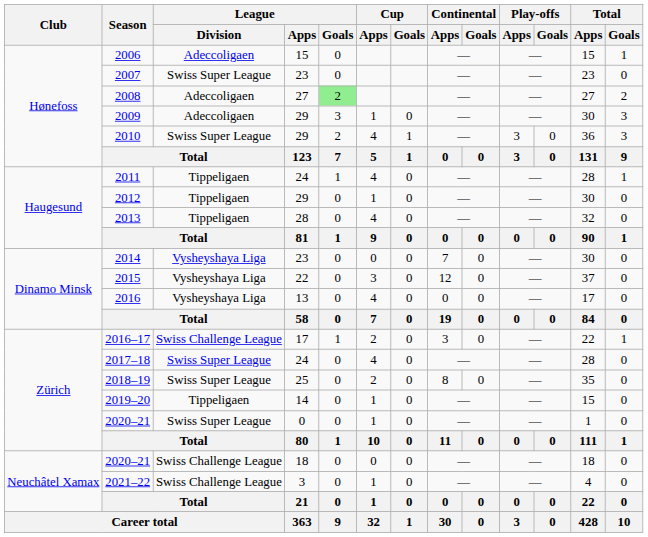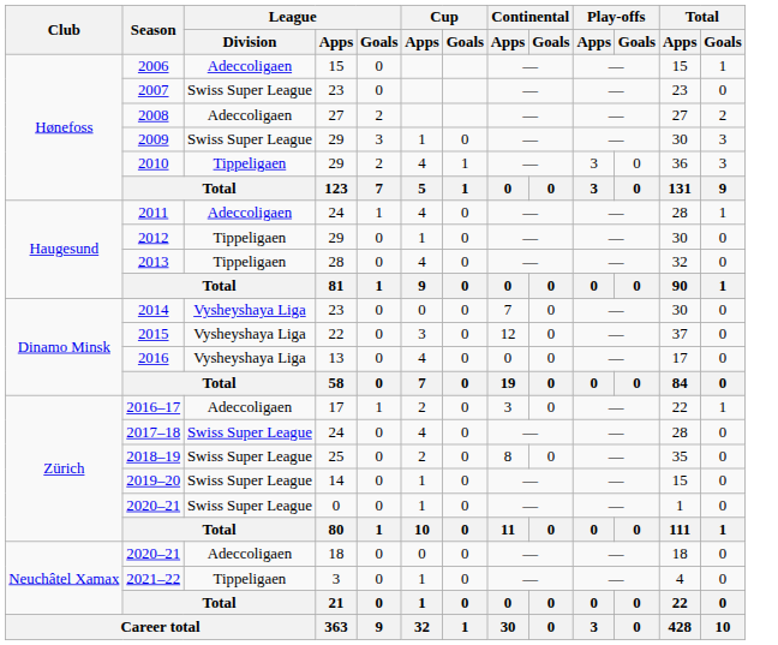 <table class=wikitable style="text-align:center">
 <tr>
 <th rowspan=2>Club</th>
 <th rowspan=2>Season</th>
 <th colspan=3>League</th>
 <th colspan=2>Cup</th>
 <th colspan=2>Continental</th>
 <th colspan=2>Play-offs</th>
 <th colspan=2>Total</th>
 </tr>
 <tr>
 <th>Division</th>
 <th>Apps</th>
 <th>Goals</th>
 <th>Apps</th>
 <th>Goals</th>
 <th>Apps</th>
 <th>Goals</th>
 <th>Apps</th>
 <th>Goals</th>
 <th>Apps</th>
 <th>Goals</th>
 </tr>
 <tr>
 <td rowspan="6"><a href='#'>Hønefoss</a></td>
 <td><a href='#'>2006</a></td>
 <td><a href='#'>Adeccoligaen</a></td>
 <td>15</td>
 <td>0</td>
 <td></td>
 <td></td>
 <td colspan="2">—</td>
 <td colspan="2">—</td>
 <td>15</td>
 <td>1</td>
 </tr>
 <tr>
 <td><a href='#'>2007</a></td>
 <td>Swiss Super League</td>
 <td>23</td>
 <td>0</td>
 <td></td>
 <td></td>
 <td colspan="2">—</td>
 <td colspan="2">—</td>
 <td>23</td>
 <td>0</td>
 </tr>
 <tr>
 <td><a href='#'>2008</a></td>
 <td>Adeccoligaen</td>
 <td>27</td>
-<td style="background: lightgreen;">2</td>
+<td>2</td>
 <td></td>
 <td></td>
 <td colspan="2">—</td>
 <td colspan="2">—</td>
 <td>27</td>
 <td>2</td>
 </tr>
 <tr>
 <td><a href='#'>2009</a></td>
-<td>Adeccoligaen</td>
+<td>Swiss Super League</td>
 <td>29</td>
 <td>3</td>
 <td>1</td>
 <td>0</td>
 <td colspan="2">—</td>
 <td colspan="2">—</td>
 <td>30</td>
 <td>3</td>
 </tr>
 <tr>
 <td><a href='#'>2010</a></td>
-<td>Swiss Super League</td>
+<td><a href='#'>Tippeligaen</a></td>
 <td>29</td>
 <td>2</td>
 <td>4</td>
 <td>1</td>
 <td colspan="2">—</td>
 <td>3</td>
 <td>0</td>
 <td>36</td>
 <td>3</td>
 </tr>
 <tr>
 <th colspan="2">Total</th>
 <th>123</th>
 <th>7</th>
 <th>5</th>
 <th>1</th>
 <th>0</th>
 <th>0</th>
 <th>3</th>
 <th>0</th>
 <th>131</th>
 <th>9</th>
 </tr>
 <tr>
 <td rowspan="4"><a href='#'>Haugesund</a></td>
 <td><a href='#'>2011</a></td>
-<td>Tippeligaen</td>
+<td><a href='#'>Adeccoligaen</a></td>
 <td>24</td>
 <td>1</td>
 <td>4</td>
 <td>0</td>
 <td colspan="2">—</td>
 <td colspan="2">—</td>
 <td>28</td>
 <td>1</td>
 </tr>
 <tr>
 <td><a href='#'>2012</a></td>
 <td>Tippeligaen</td>
 <td>29</td>
 <td>0</td>
 <td>1</td>
 <td>0</td>
 <td colspan="2">—</td>
 <td colspan="2">—</td>
 <td>30</td>
 <td>0</td>
 </tr>
 <tr>
 <td><a href='#'>2013</a></td>
 <td>Tippeligaen</td>
 <td>28</td>
 <td>0</td>
 <td>4</td>
 <td>0</td>
 <td colspan="2">—</td>
 <td colspan="2">—</td>
 <td>32</td>
 <td>0</td>
 </tr>
 <tr>
 <th colspan="2">Total</th>
 <th>81</th>
 <th>1</th>
 <th>9</th>
 <th>0</th>
 <th>0</th>
 <th>0</th>
 <th>0</th>
 <th>0</th>
 <th>90</th>
 <th>1</th>
 </tr>
 <tr>
 <td rowspan="4"><a href='#'>Dinamo Minsk</a></td>
 <td><a href='#'>2014</a></td>
 <td><a href='#'>Vysheyshaya Liga</a></td>
 <td>23</td>
 <td>0</td>
 <td>0</td>
 <td>0</td>
 <td>7</td>
 <td>0</td>
 <td colspan="2">—</td>
 <td>30</td>
 <td>0</td>
 </tr>
 <tr>
 <td><a href='#'>2015</a></td>
 <td>Vysheyshaya Liga</td>
 <td>22</td>
 <td>0</td>
 <td>3</td>
 <td>0</td>
 <td>12</td>
 <td>0</td>
 <td colspan="2">—</td>
 <td>37</td>
 <td>0</td>
 </tr>
 <tr>
 <td><a href='#'>2016</a></td>
 <td>Vysheyshaya Liga</td>
 <td>13</td>
 <td>0</td>
 <td>4</td>
 <td>0</td>
 <td>0</td>
 <td>0</td>
 <td colspan="2">—</td>
 <td>17</td>
 <td>0</td>
 </tr>
 <tr>
 <th colspan="2">Total</th>
 <th>58</th>
 <th>0</th>
 <th>7</th>
 <th>0</th>
 <th>19</th>
 <th>0</th>
 <th>0</th>
 <th>0</th>
 <th>84</th>
 <th>0</th>
 </tr>
 <tr>
 <td rowspan="6"><a href='#'>Zürich</a></td>
 <td><a href='#'>2016–17</a></td>
-<td><a href='#'>Swiss Challenge League</a></td>
+<td>Adeccoligaen</td>
 <td>17</td>
 <td>1</td>
 <td>2</td>
 <td>0</td>
 <td>3</td>
 <td>0</td>
 <td colspan="2">—</td>
 <td>22</td>
 <td>1</td>
 </tr>
 <tr>
 <td><a href='#'>2017–18</a></td>
 <td><a href='#'>Swiss Super League</a></td>
 <td>24</td>
 <td>0</td>
 <td>4</td>
 <td>0</td>
 <td colspan="2">—</td>
 <td colspan="2">—</td>
 <td>28</td>
 <td>0</td>
 </tr>
 <tr>
 <td><a href='#'>2018–19</a></td>
 <td>Swiss Super League</td>
 <td>25</td>
 <td>0</td>
 <td>2</td>
 <td>0</td>
 <td>8</td>
 <td>0</td>
 <td colspan="2">—</td>
 <td>35</td>
 <td>0</td>
 </tr>
 <tr>
 <td><a href='#'>2019–20</a></td>
-<td>Tippeligaen</td>
+<td>Swiss Super League</td>
 <td>14</td>
 <td>0</td>
 <td>1</td>
 <td>0</td>
 <td colspan="2">—</td>
 <td colspan="2">—</td>
 <td>15</td>
 <td>0</td>
 </tr>
 <tr>
 <td><a href='#'>2020–21</a></td>
 <td>Swiss Super League</td>
 <td>0</td>
 <td>0</td>
 <td>1</td>
 <td>0</td>
 <td colspan="2">—</td>
 <td colspan="2">—</td>
 <td>1</td>
 <td>0</td>
 </tr>
 <tr>
 <th colspan="2">Total</th>
 <th>80</th>
 <th>1</th>
 <th>10</th>
 <th>0</th>
 <th>11</th>
 <th>0</th>
 <th>0</th>
 <th>0</th>
 <th>111</th>
 <th>1</th>
 </tr>
 <tr>
 <td rowspan="3"><a href='#'>Neuchâtel Xamax</a></td>
 <td><a href='#'>2020–21</a></td>
-<td>Swiss Challenge League</td>
+<td>Adeccoligaen</td>
 <td>18</td>
 <td>0</td>
 <td>0</td>
 <td>0</td>
 <td colspan="2">—</td>
 <td colspan="2">—</td>
 <td>18</td>
 <td>0</td>
 </tr>
 <tr>
 <td><a href='#'>2021–22</a></td>
-<td>Swiss Challenge League</td>
+<td>Tippeligaen</td>
 <td>3</td>
 <td>0</td>
 <td>1</td>
 <td>0</td>
 <td colspan="2">—</td>
 <td colspan="2">—</td>
 <td>4</td>
 <td>0</td>
 </tr>
 <tr>
 <th colspan="2">Total</th>
 <th>21</th>
 <th>0</th>
 <th>1</th>
 <th>0</th>
 <th>0</th>
 <th>0</th>
 <th>0</th>
 <th>0</th>
 <th>22</th>
 <th>0</th>
 </tr>
 <tr>
 <th colspan="3">Career total</th>
 <th>363</th>
 <th>9</th>
 <th>32</th>
 <th>1</th>
 <th>30</th>
 <th>0</th>
 <th>3</th>
 <th>0</th>
 <th>428</th>
 <th>10</th>
 </tr>
 </table>
